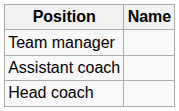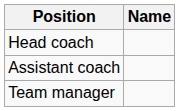 <table class="wikitable">
 <tr>
 <th>Position</th>
 <th>Name</th>
 </tr>
 <tr>
-<td>Team manager</td>
+<td>Head coach</td>
 <td></td>
 </tr>
 <tr>
 <td>Assistant coach</td>
 <td></td>
 </tr>
 <tr>
-<td>Head coach</td>
+<td>Team manager</td>
 <td></td>
 </tr>
 </table>
